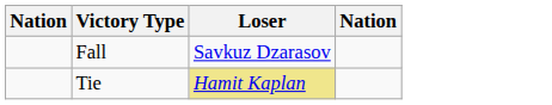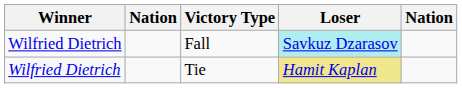 <table class="wikitable sortable" style="text-align:left;">
 <tr>
+<th>Winner</th>
 <th>Nation</th>
 <th>Victory Type</th>
 <th>Loser</th>
 <th>Nation</th>
 </tr>
 <tr>
+<td><a href='#'>Wilfried Dietrich</a></td>
 <td></td>
 <td>Fall</td>
-<td><a href='#'>Savkuz Dzarasov</a></td>
+<td style="background: paleturquoise;"><a href='#'>Savkuz Dzarasov</a></td>
 <td></td>
 </tr>
 <tr>
+<td><em><a href='#'>Wilfried Dietrich</a></em></td>
 <td><em></em></td>
 <td>Tie</td>
 <td style="background: khaki;"><em><a href='#'>Hamit Kaplan</a></em></td>
 <td><em></em></td>
 </tr>
 </table>
